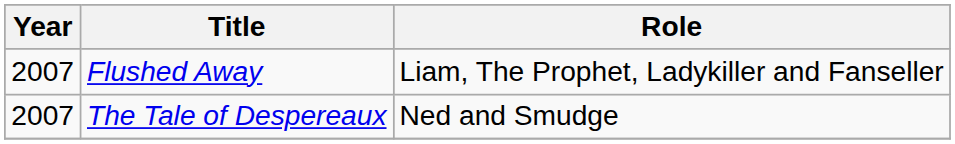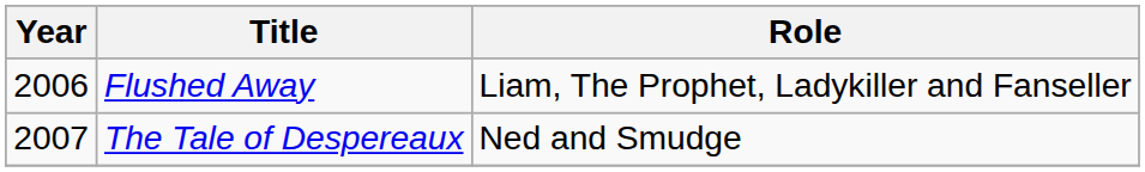 <table class="wikitable">
 <tr>
 <th>Year</th>
 <th>Title</th>
 <th>Role</th>
 </tr>
 <tr>
-<td>2007</td>
+<td>2006</td>
 <td><em><a href='#'>Flushed Away</a></em></td>
 <td>Liam, The Prophet, Ladykiller and Fanseller</td>
 </tr>
 <tr>
 <td>2007</td>
 <td><em><a href='#'>The Tale of Despereaux</a></em></td>
 <td>Ned and Smudge</td>
 </tr>
 <tr>
 </tr>
 </table>
